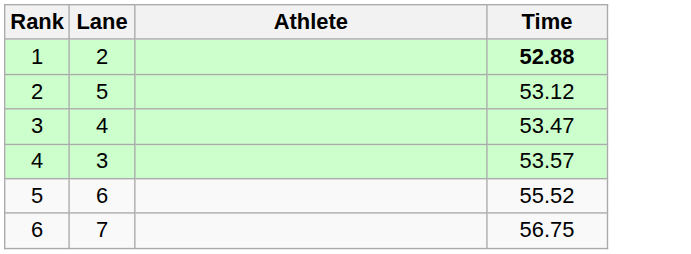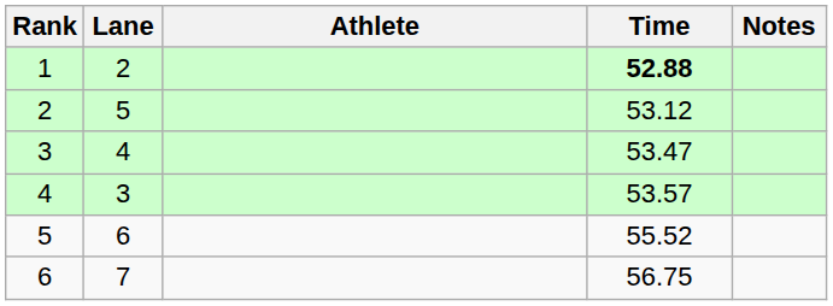 <table class="wikitable sortable" style="text-align:center">
 <tr>
 <th width=40>Rank</th>
 <th width=40>Lane</th>
 <th width=250>Athlete</th>
 <th width=80>Time</th>
+<th width=50>Notes</th>
 </tr>
 <tr bgcolor=ccffcc>
 <td>1</td>
 <td>2</td>
 <td align=left></td>
 <td><strong>52.88</strong></td>
+<td></td>
 </tr>
 <tr bgcolor=ccffcc>
 <td>2</td>
 <td>5</td>
 <td align=left></td>
 <td>53.12</td>
+<td></td>
 </tr>
 <tr bgcolor=ccffcc>
 <td>3</td>
 <td>4</td>
 <td align=left></td>
 <td>53.47</td>
+<td></td>
 </tr>
 <tr bgcolor=ccffcc>
 <td>4</td>
 <td>3</td>
 <td align=left></td>
 <td>53.57</td>
+<td></td>
 </tr>
 <tr>
 <td>5</td>
 <td>6</td>
 <td align=left></td>
 <td>55.52</td>
+<td></td>
 </tr>
 <tr>
 <td>6</td>
 <td>7</td>
 <td align=left></td>
 <td>56.75</td>
+<td></td>
 </tr>
 </table>
